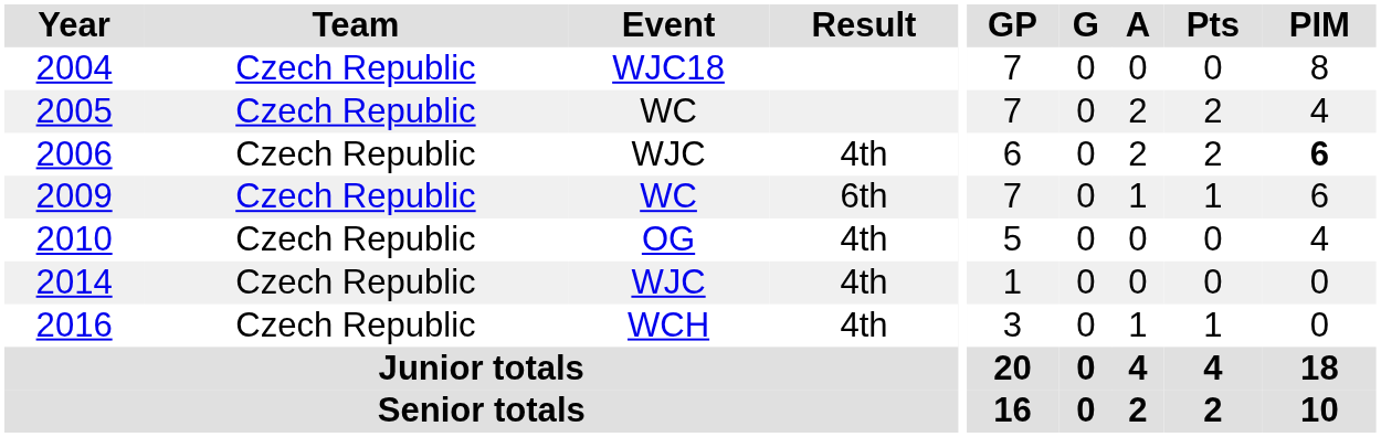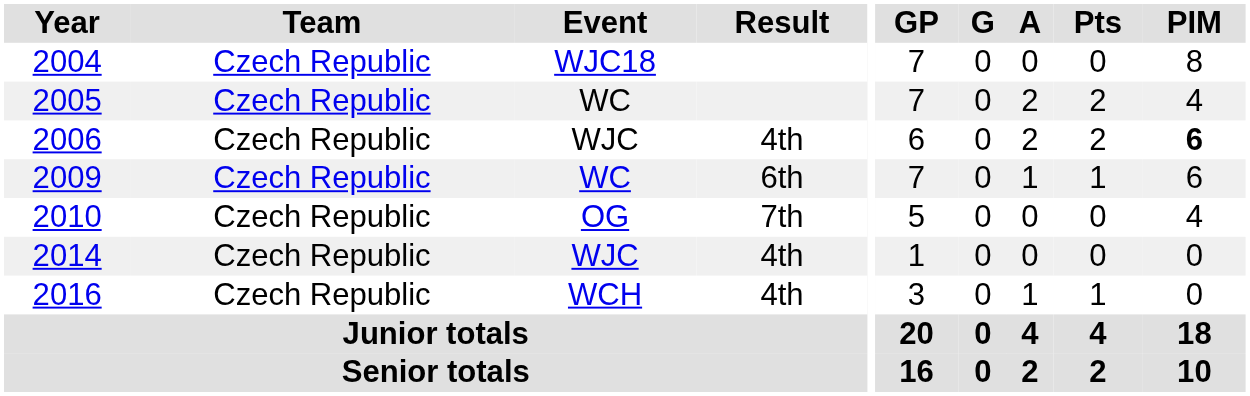 <table border="0" cellpadding="1" cellspacing="0" ID="Table3" style="text-align:center; width:40em">
 <tr ALIGN="center" bgcolor="#e0e0e0">
 <th>Year</th>
 <th>Team</th>
 <th>Event</th>
 <th>Result</th>
 <th rowspan="99" bgcolor="#ffffff"></th>
 <th>GP</th>
 <th>G</th>
 <th>A</th>
 <th>Pts</th>
 <th>PIM</th>
 </tr>
 <tr>
 <td><a href='#'>2004</a></td>
 <td><a href='#'>Czech Republic</a></td>
 <td><a href='#'>WJC18</a></td>
 <td></td>
 <td>7</td>
 <td>0</td>
 <td>0</td>
 <td>0</td>
 <td>8</td>
 </tr>
 <tr bgcolor="#f0f0f0">
 <td><a href='#'>2005</a></td>
 <td><a href='#'>Czech Republic</a></td>
 <td>WC</td>
 <td></td>
 <td>7</td>
 <td>0</td>
 <td>2</td>
 <td>2</td>
 <td>4</td>
 </tr>
 <tr>
 <td><a href='#'>2006</a></td>
 <td>Czech Republic</td>
 <td>WJC</td>
 <td>4th</td>
 <td>6</td>
 <td>0</td>
 <td>2</td>
 <td>2</td>
 <td><strong>6</strong></td>
 </tr>
 <tr bgcolor="#f0f0f0">
 <td><a href='#'>2009</a></td>
 <td><a href='#'>Czech Republic</a></td>
 <td><a href='#'>WC</a></td>
 <td>6th</td>
 <td>7</td>
 <td>0</td>
 <td>1</td>
 <td>1</td>
 <td>6</td>
 </tr>
 <tr>
 <td><a href='#'>2010</a></td>
 <td>Czech Republic</td>
 <td><a href='#'>OG</a></td>
-<td>4th</td>
+<td>7th</td>
 <td>5</td>
 <td>0</td>
 <td>0</td>
 <td>0</td>
 <td>4</td>
 </tr>
 <tr bgcolor="#f0f0f0">
 <td><a href='#'>2014</a></td>
 <td>Czech Republic</td>
 <td><a href='#'>WJC</a></td>
 <td>4th</td>
 <td>1</td>
 <td>0</td>
 <td>0</td>
 <td>0</td>
 <td>0</td>
 </tr>
 <tr>
 <td><a href='#'>2016</a></td>
 <td>Czech Republic</td>
 <td><a href='#'>WCH</a></td>
 <td>4th</td>
 <td>3</td>
 <td>0</td>
 <td>1</td>
 <td>1</td>
 <td>0</td>
 </tr>
 <tr bgcolor="#e0e0e0">
 <th colspan="4">Junior totals</th>
 <th>20</th>
 <th>0</th>
 <th>4</th>
 <th>4</th>
 <th>18</th>
 </tr>
 <tr bgcolor="#e0e0e0">
 <th colspan="4">Senior totals</th>
 <th>16</th>
 <th>0</th>
 <th>2</th>
 <th>2</th>
 <th>10</th>
 </tr>
 </table>
